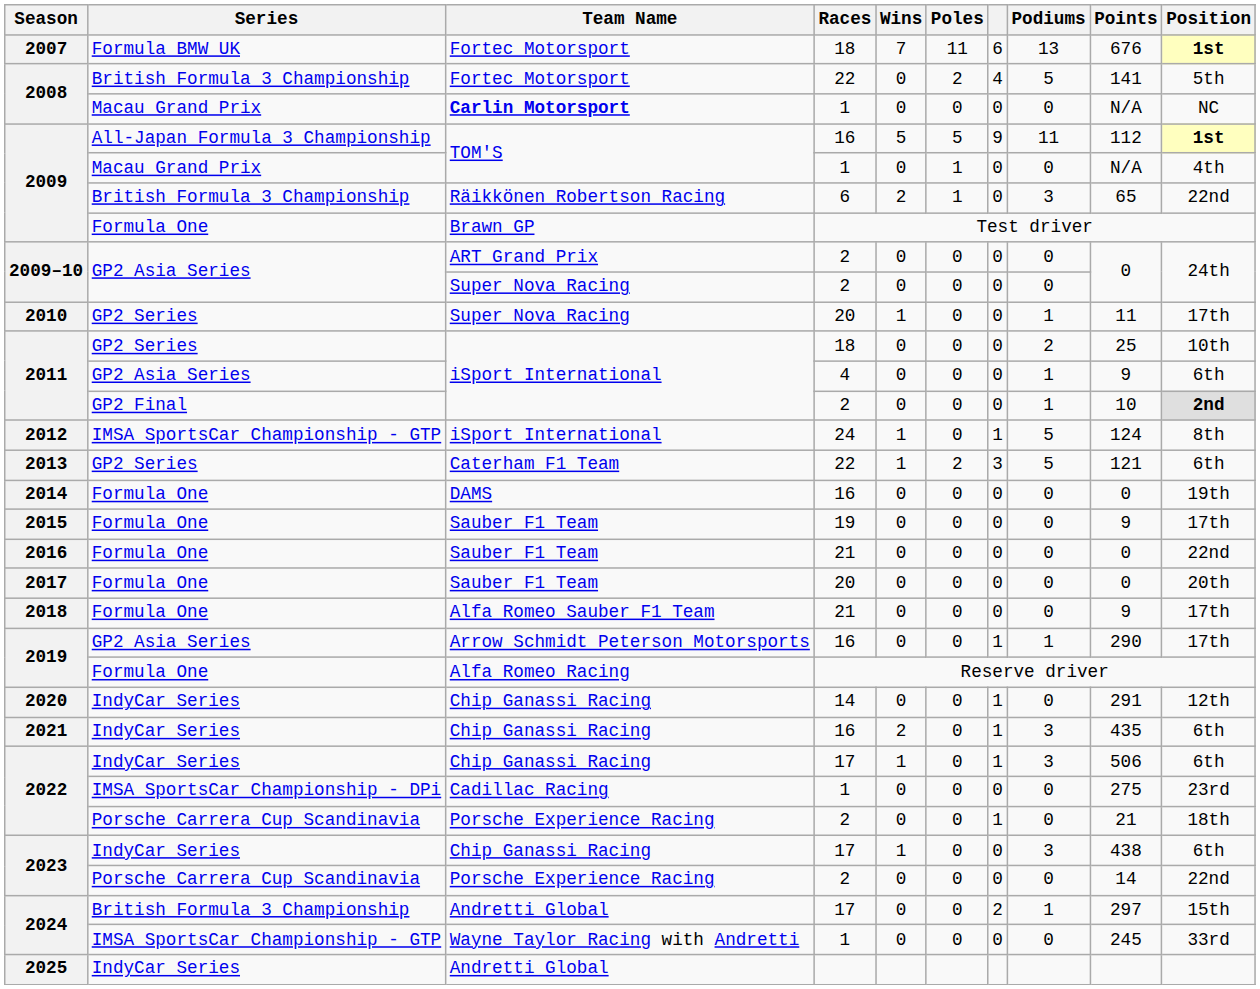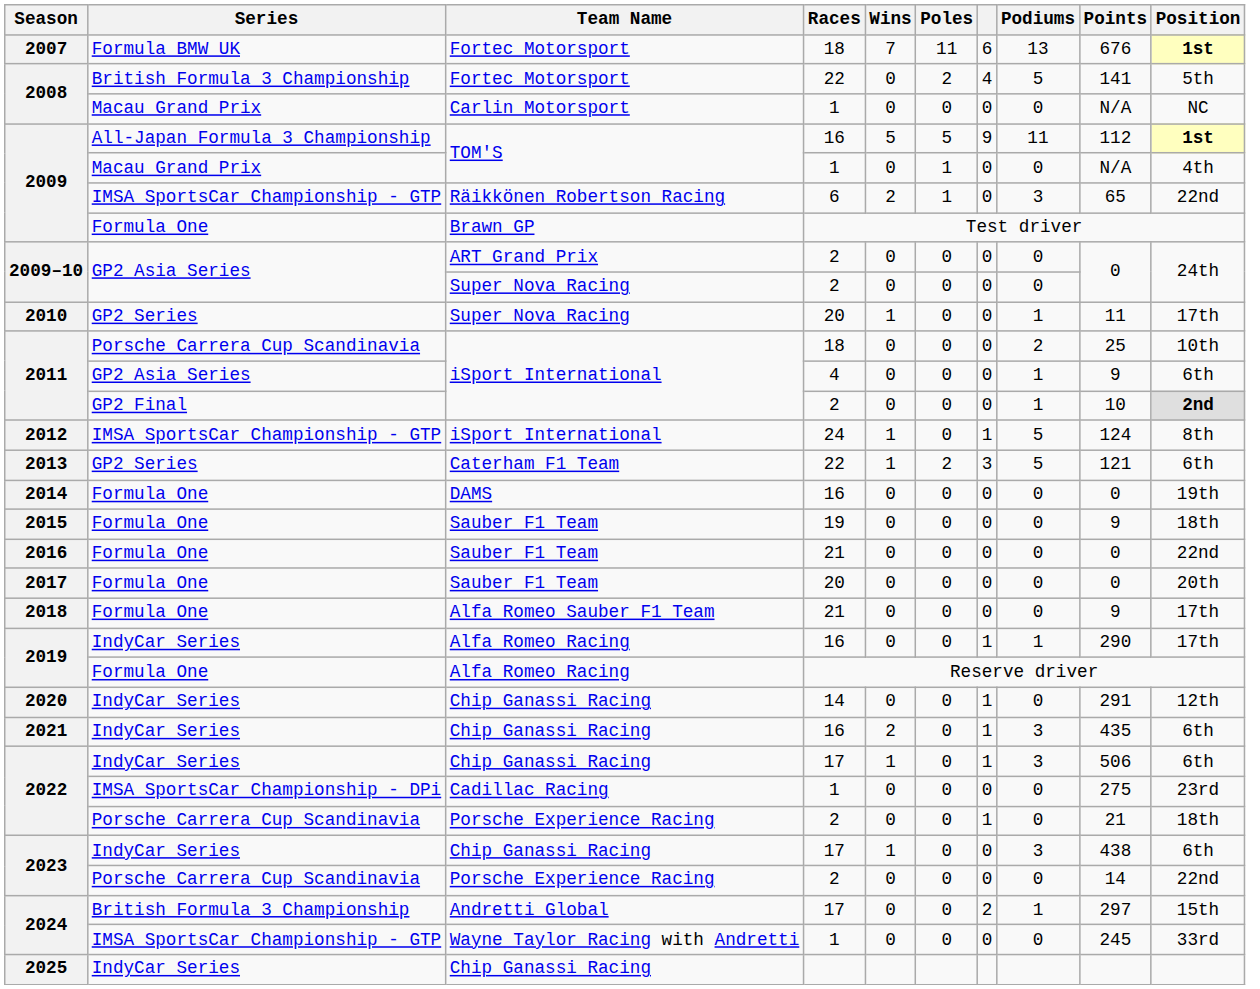 <table class="wikitable" style="font-size: 90%; text-align:center">
 <tr>
 <th>Season</th>
 <th>Series</th>
 <th>Team Name</th>
 <th>Races</th>
 <th>Wins</th>
 <th>Poles</th>
 <th></th>
 <th>Podiums</th>
 <th>Points</th>
 <th>Position</th>
 </tr>
 <tr>
 <th>2007</th>
 <td align=left><a href='#'>Formula BMW UK</a></td>
 <td align=left><a href='#'>Fortec Motorsport</a></td>
 <td>18</td>
 <td>7</td>
 <td>11</td>
 <td>6</td>
 <td>13</td>
 <td>676</td>
 <td style="background:#FFFFBF;"><strong>1st</strong></td>
 </tr>
 <tr>
 <th rowspan="2">2008</th>
 <td align=left><a href='#'>British Formula 3 Championship</a></td>
 <td align=left><a href='#'>Fortec Motorsport</a></td>
 <td>22</td>
 <td>0</td>
 <td>2</td>
 <td>4</td>
 <td>5</td>
 <td>141</td>
 <td>5th</td>
 </tr>
 <tr>
 <td align="left"><a href='#'>Macau Grand Prix</a></td>
-<td align="left"><strong><a href='#'>Carlin Motorsport</a></strong></td>
+<td align="left"><a href='#'>Carlin Motorsport</a></td>
 <td>1</td>
 <td>0</td>
 <td>0</td>
 <td>0</td>
 <td>0</td>
 <td>N/A</td>
 <td>NC</td>
 </tr>
 <tr>
 <th rowspan="4">2009</th>
 <td align=left><a href='#'>All-Japan Formula 3 Championship</a></td>
 <td style="text-align:left;" rowspan="2"><a href='#'>TOM'S</a></td>
 <td>16</td>
 <td>5</td>
 <td>5</td>
 <td>9</td>
 <td>11</td>
 <td>112</td>
 <td style="background:#FFFFBF;"><strong>1st</strong></td>
 </tr>
 <tr>
 <td align=left><a href='#'>Macau Grand Prix</a></td>
 <td>1</td>
 <td>0</td>
 <td>1</td>
 <td>0</td>
 <td>0</td>
 <td>N/A</td>
 <td>4th</td>
 </tr>
 <tr>
-<td align=left><a href='#'>British Formula 3 Championship</a></td>
+<td align=left><a href='#'>IMSA SportsCar Championship - GTP</a></td>
 <td align=left><a href='#'>Räikkönen Robertson Racing</a></td>
 <td>6</td>
 <td>2</td>
 <td>1</td>
 <td>0</td>
 <td>3</td>
 <td>65</td>
 <td>22nd</td>
 </tr>
 <tr>
 <td align=left><a href='#'>Formula One</a></td>
 <td align=left><a href='#'>Brawn GP</a></td>
 <td colspan="7">Test driver</td>
 </tr>
 <tr>
 <th rowspan=2>2009–10</th>
 <td style="text-align:left;" rowspan="2"><a href='#'>GP2 Asia Series</a></td>
 <td align=left><a href='#'>ART Grand Prix</a></td>
 <td>2</td>
 <td>0</td>
 <td>0</td>
 <td>0</td>
 <td>0</td>
 <td rowspan=2>0</td>
 <td rowspan=2>24th</td>
 </tr>
 <tr>
 <td align=left><a href='#'>Super Nova Racing</a></td>
 <td>2</td>
 <td>0</td>
 <td>0</td>
 <td>0</td>
 <td>0</td>
 </tr>
 <tr>
 <th>2010</th>
 <td align=left><a href='#'>GP2 Series</a></td>
 <td align=left><a href='#'>Super Nova Racing</a></td>
 <td>20</td>
 <td>1</td>
 <td>0</td>
 <td>0</td>
 <td>1</td>
 <td>11</td>
 <td>17th</td>
 </tr>
 <tr>
 <th rowspan=3>2011</th>
-<td align=left><a href='#'>GP2 Series</a></td>
+<td align=left><a href='#'>Porsche Carrera Cup Scandinavia</a></td>
 <td style="text-align:left;" rowspan="3"><a href='#'>iSport International</a></td>
 <td>18</td>
 <td>0</td>
 <td>0</td>
 <td>0</td>
 <td>2</td>
 <td>25</td>
 <td>10th</td>
 </tr>
 <tr>
 <td align=left><a href='#'>GP2 Asia Series</a></td>
 <td>4</td>
 <td>0</td>
 <td>0</td>
 <td>0</td>
 <td>1</td>
 <td>9</td>
 <td>6th</td>
 </tr>
 <tr>
 <td align=left><a href='#'>GP2 Final</a></td>
 <td>2</td>
 <td>0</td>
 <td>0</td>
 <td>0</td>
 <td>1</td>
 <td>10</td>
 <td style="background:#DFDFDF;"><strong>2nd</strong></td>
 </tr>
 <tr>
 <th>2012</th>
 <td align=left><a href='#'>IMSA SportsCar Championship - GTP</a></td>
 <td align=left><a href='#'>iSport International</a></td>
 <td>24</td>
 <td>1</td>
 <td>0</td>
 <td>1</td>
 <td>5</td>
 <td>124</td>
 <td>8th</td>
 </tr>
 <tr>
 <th>2013</th>
 <td align=left><a href='#'>GP2 Series</a></td>
 <td align=left><a href='#'>Caterham F1 Team</a></td>
 <td>22</td>
 <td>1</td>
 <td>2</td>
 <td>3</td>
 <td>5</td>
 <td>121</td>
 <td>6th</td>
 </tr>
 <tr>
 <th>2014</th>
 <td align=left><a href='#'>Formula One</a></td>
 <td align=left><a href='#'>DAMS</a></td>
 <td>16</td>
 <td>0</td>
 <td>0</td>
 <td>0</td>
 <td>0</td>
 <td>0</td>
 <td>19th</td>
 </tr>
 <tr>
 <th>2015</th>
 <td align=left><a href='#'>Formula One</a></td>
 <td align=left><a href='#'>Sauber F1 Team</a></td>
 <td>19</td>
 <td>0</td>
 <td>0</td>
 <td>0</td>
 <td>0</td>
 <td>9</td>
-<td>17th</td>
+<td>18th</td>
 </tr>
 <tr>
 <th>2016</th>
 <td align=left><a href='#'>Formula One</a></td>
 <td align=left><a href='#'>Sauber F1 Team</a></td>
 <td>21</td>
 <td>0</td>
 <td>0</td>
 <td>0</td>
 <td>0</td>
 <td>0</td>
 <td>22nd</td>
 </tr>
 <tr>
 <th>2017</th>
 <td align=left><a href='#'>Formula One</a></td>
 <td align=left><a href='#'>Sauber F1 Team</a></td>
 <td>20</td>
 <td>0</td>
 <td>0</td>
 <td>0</td>
 <td>0</td>
 <td>0</td>
 <td>20th</td>
 </tr>
 <tr>
 <th>2018</th>
 <td align=left><a href='#'>Formula One</a></td>
 <td align=left><a href='#'>Alfa Romeo Sauber F1 Team</a></td>
 <td>21</td>
 <td>0</td>
 <td>0</td>
 <td>0</td>
 <td>0</td>
 <td>9</td>
 <td>17th</td>
 </tr>
 <tr>
 <th rowspan="2">2019</th>
-<td align=left><a href='#'>GP2 Asia Series</a></td>
-<td align=left><a href='#'>Arrow Schmidt Peterson Motorsports</a></td>
+<td align=left><a href='#'>IndyCar Series</a></td>
+<td align=left><a href='#'>Alfa Romeo Racing</a></td>
 <td>16</td>
 <td>0</td>
 <td>0</td>
 <td>1</td>
 <td>1</td>
 <td>290</td>
 <td>17th</td>
 </tr>
 <tr>
 <td align=left><a href='#'>Formula One</a></td>
 <td align=left><a href='#'>Alfa Romeo Racing</a></td>
 <td colspan="7">Reserve driver</td>
 </tr>
 <tr>
 <th>2020</th>
 <td align=left><a href='#'>IndyCar Series</a></td>
 <td align=left><a href='#'>Chip Ganassi Racing</a></td>
 <td>14</td>
 <td>0</td>
 <td>0</td>
 <td>1</td>
 <td>0</td>
 <td>291</td>
 <td>12th</td>
 </tr>
 <tr>
 <th>2021</th>
 <td align=left><a href='#'>IndyCar Series</a></td>
 <td align=left><a href='#'>Chip Ganassi Racing</a></td>
 <td>16</td>
 <td>2</td>
 <td>0</td>
 <td>1</td>
 <td>3</td>
 <td>435</td>
 <td>6th</td>
 </tr>
 <tr>
 <th rowspan="3">2022</th>
 <td align=left><a href='#'>IndyCar Series</a></td>
 <td align=left><a href='#'>Chip Ganassi Racing</a></td>
 <td>17</td>
 <td>1</td>
 <td>0</td>
 <td>1</td>
 <td>3</td>
 <td>506</td>
 <td>6th</td>
 </tr>
 <tr>
 <td align=left><a href='#'>IMSA SportsCar Championship - DPi</a></td>
 <td align=left><a href='#'>Cadillac Racing</a></td>
 <td>1</td>
 <td>0</td>
 <td>0</td>
 <td>0</td>
 <td>0</td>
 <td>275</td>
 <td>23rd</td>
 </tr>
 <tr>
 <td align=left><a href='#'>Porsche Carrera Cup Scandinavia</a></td>
 <td align=left><a href='#'>Porsche Experience Racing</a></td>
 <td>2</td>
 <td>0</td>
 <td>0</td>
 <td>1</td>
 <td>0</td>
 <td>21</td>
 <td>18th</td>
 </tr>
 <tr>
 <th rowspan="2">2023</th>
 <td align=left><a href='#'>IndyCar Series</a></td>
 <td align=left><a href='#'>Chip Ganassi Racing</a></td>
 <td>17</td>
 <td>1</td>
 <td>0</td>
 <td>0</td>
 <td>3</td>
 <td>438</td>
 <td>6th</td>
 </tr>
 <tr>
 <td align=left><a href='#'>Porsche Carrera Cup Scandinavia</a></td>
 <td align=left><a href='#'>Porsche Experience Racing</a></td>
 <td>2</td>
 <td>0</td>
 <td>0</td>
 <td>0</td>
 <td>0</td>
 <td>14</td>
 <td>22nd</td>
 </tr>
 <tr>
 <th rowspan=2>2024</th>
 <td align=left><a href='#'>British Formula 3 Championship</a></td>
 <td align=left><a href='#'>Andretti Global</a></td>
 <td>17</td>
 <td>0</td>
 <td>0</td>
 <td>2</td>
 <td>1</td>
 <td>297</td>
 <td>15th</td>
 </tr>
 <tr>
 <td align=left><a href='#'>IMSA SportsCar Championship - GTP</a></td>
 <td align=left><a href='#'>Wayne Taylor Racing</a> with <a href='#'>Andretti</a></td>
 <td>1</td>
 <td>0</td>
 <td>0</td>
 <td>0</td>
 <td>0</td>
 <td>245</td>
 <td>33rd</td>
 </tr>
 <tr>
 <th>2025</th>
 <td align=left><a href='#'>IndyCar Series</a></td>
-<td align=left><a href='#'>Andretti Global</a></td>
+<td align=left><a href='#'>Chip Ganassi Racing</a></td>
 <td></td>
 <td></td>
 <td></td>
 <td></td>
 <td></td>
 <td></td>
 <td></td>
 </tr>
 </table>
